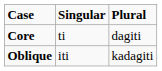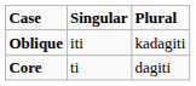 <table class="wikitable" style="margin:auto:" align="center" style="text-align:center">
 <tr>
 <td><strong>Case</strong></td>
 <td><strong>Singular</strong></td>
 <td><strong>Plural</strong></td>
 </tr>
 <tr>
+<td><strong>Oblique</strong></td>
+<td>iti</td>
+<td>kadagiti</td>
+</tr>
+<tr>
 <td><strong>Core</strong></td>
 <td>ti</td>
 <td>dagiti</td>
 </tr>
-<tr>
-<td><strong>Oblique</strong></td>
-<td>iti</td>
-<td>kadagiti</td>
-</tr>
 </table>
